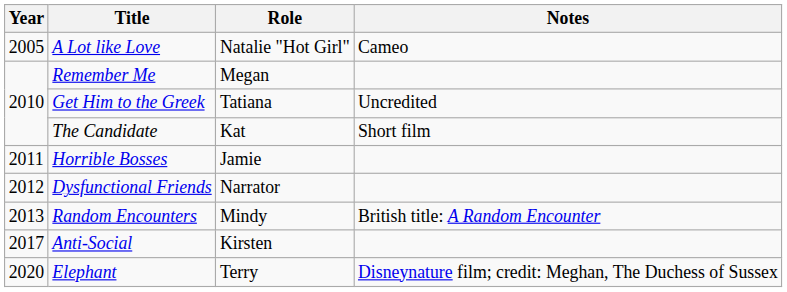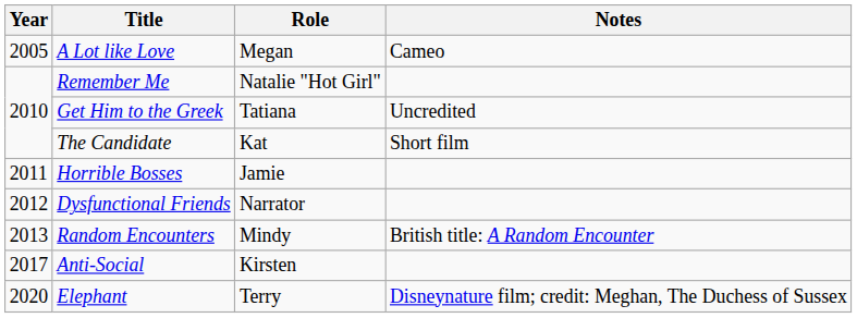 <table class="wikitable sortable">
 <tr>
 <th>Year</th>
 <th>Title</th>
 <th>Role</th>
 <th class="unsortable">Notes</th>
 </tr>
 <tr>
 <td>2005</td>
 <td><em><a href='#'>A Lot like Love</a></em></td>
-<td>Natalie "Hot Girl"</td>
+<td>Megan</td>
 <td>Cameo</td>
 </tr>
 <tr>
 <td rowspan=3>2010</td>
 <td><a href='#'><em>Remember Me</em></a></td>
-<td>Megan</td>
+<td>Natalie "Hot Girl"</td>
 <td></td>
 </tr>
 <tr>
 <td><em><a href='#'>Get Him to the Greek</a></em></td>
 <td>Tatiana</td>
 <td>Uncredited</td>
 </tr>
 <tr>
 <td><em>The Candidate</em></td>
 <td>Kat</td>
 <td>Short film</td>
 </tr>
 <tr>
 <td>2011</td>
 <td><em><a href='#'>Horrible Bosses</a></em></td>
 <td>Jamie</td>
 <td></td>
 </tr>
 <tr>
 <td>2012</td>
 <td><em><a href='#'>Dysfunctional Friends</a></em></td>
 <td>Narrator</td>
 <td></td>
 </tr>
 <tr>
 <td>2013</td>
 <td><em><a href='#'>Random Encounters</a></em></td>
 <td>Mindy</td>
 <td>British title: <em><a href='#'>A Random Encounter</a></em></td>
 </tr>
 <tr>
 <td>2017</td>
 <td><em><a href='#'>Anti-Social</a></em></td>
 <td>Kirsten</td>
 <td></td>
 </tr>
 <tr>
 <td>2020</td>
 <td><em><a href='#'>Elephant</a></em></td>
 <td>Terry</td>
 <td><a href='#'>Disneynature</a> film; credit: Meghan, The Duchess of Sussex</td>
 </tr>
 </table>
